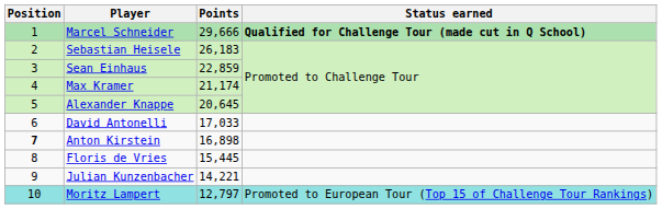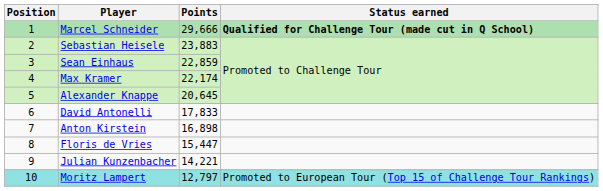 <table class=wikitable>
 <tr>
 <th>Position</th>
 <th>Player</th>
 <th>Points</th>
 <th>Status earned</th>
 </tr>
 <tr style="background:#ACE1AF;">
 <td align=center>1</td>
 <td> <a href='#'>Marcel Schneider</a></td>
 <td align=center>29,666</td>
 <td><strong>Qualified for Challenge Tour (made cut in Q School)</strong></td>
 </tr>
 <tr style="background:#D0F0C0;">
 <td align=center>2</td>
 <td> <a href='#'>Sebastian Heisele</a></td>
-<td align=center>26,183</td>
+<td align=center>23,883</td>
 <td rowspan=4>Promoted to Challenge Tour</td>
 </tr>
 <tr style="background:#D0F0C0;">
 <td align=center>3</td>
 <td> <a href='#'>Sean Einhaus</a></td>
 <td align=center>22,859</td>
 </tr>
 <tr style="background:#D0F0C0;">
 <td align=center>4</td>
 <td> <a href='#'>Max Kramer</a></td>
-<td align=center>21,174</td>
+<td align=center>22,174</td>
 </tr>
 <tr style="background:#D0F0C0;">
 <td align=center>5</td>
 <td> <a href='#'>Alexander Knappe</a></td>
 <td align=center>20,645</td>
 </tr>
 <tr>
 <td align=center>6</td>
 <td> <a href='#'>David Antonelli</a></td>
-<td align=center>17,033</td>
+<td align=center>17,833</td>
 <td></td>
 </tr>
 <tr>
-<td align=center><strong>7</strong></td>
+<td align=center>7</td>
 <td> <a href='#'>Anton Kirstein</a></td>
 <td align=center>16,898</td>
 <td></td>
 </tr>
 <tr>
 <td align=center>8</td>
 <td> <a href='#'>Floris de Vries</a></td>
-<td align=center>15,445</td>
+<td align=center>15,447</td>
 <td></td>
 </tr>
 <tr>
 <td align=center>9</td>
 <td> <a href='#'>Julian Kunzenbacher</a></td>
 <td align=center>14,221</td>
 <td></td>
 </tr>
 <tr style="background:#90E1E1;">
 <td align=center>10</td>
 <td> <a href='#'>Moritz Lampert</a></td>
 <td align=center>12,797</td>
 <td>Promoted to European Tour (<a href='#'>Top 15 of Challenge Tour Rankings</a>)</td>
 </tr>
 </table>
